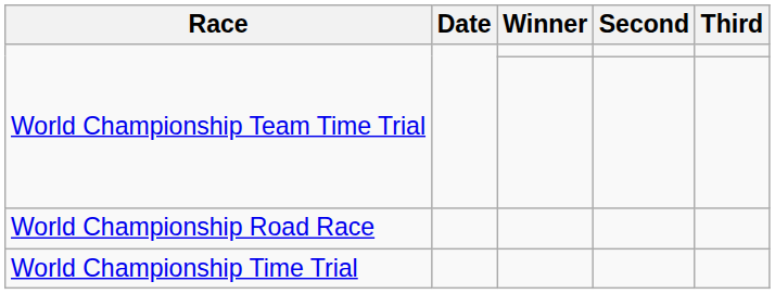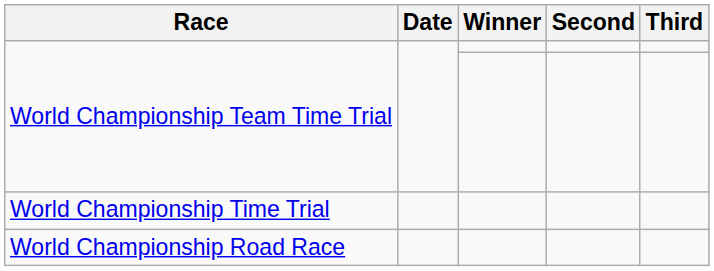 <table class="wikitable sortable">
 <tr>
 <th>Race</th>
 <th>Date</th>
 <th>Winner</th>
 <th>Second</th>
 <th>Third</th>
 </tr>
 <tr>
 <td rowspan=2><a href='#'>World Championship Team Time Trial</a></td>
 <td rowspan=2></td>
 <td> </td>
 <td> </td>
 <td> </td>
 </tr>
 <tr>
 <td><br><br><br><br><br></td>
 <td><br><br><br><br><br></td>
 <td><br><br><br><br><br></td>
 </tr>
 <tr>
+<td><a href='#'>World Championship Time Trial</a></td>
+<td></td>
+<td></td>
+<td></td>
+<td></td>
+</tr>
+<tr>
 <td><a href='#'>World Championship Road Race</a></td>
 <td></td>
 <td></td>
 <td></td>
 <td></td>
 </tr>
-<tr>
-<td><a href='#'>World Championship Time Trial</a></td>
-<td></td>
-<td></td>
-<td></td>
-<td></td>
-</tr>
 </table>
